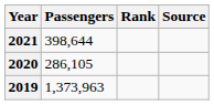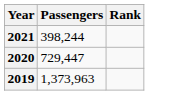 <table class="wikitable sortable">
 <tr>
 <th>Year</th>
 <th>Passengers</th>
 <th>Rank</th>
-<th>Source</th>
 </tr>
 <tr>
 <th>2021</th>
-<td>398,644 </td>
-<td></td>
+<td>398,244 </td>
 <td></td>
 </tr>
 <tr>
 <th>2020</th>
-<td>286,105 </td>
-<td></td>
+<td>729,447 </td>
 <td></td>
 </tr>
 <tr>
 <th>2019</th>
 <td>1,373,963</td>
 <td></td>
-<td></td>
 </tr>
 </table>
